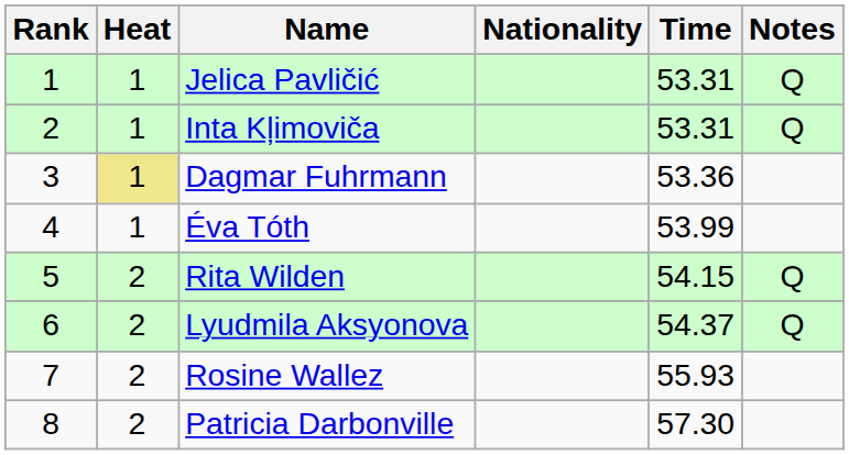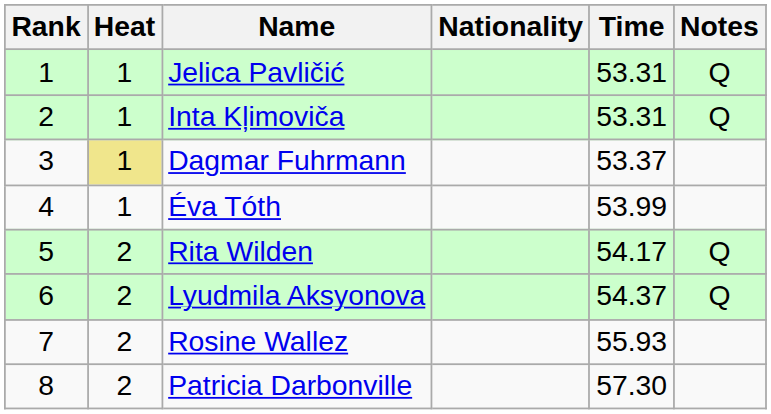 <table class="wikitable sortable" style="text-align:center">
 <tr>
 <th>Rank</th>
 <th>Heat</th>
 <th>Name</th>
 <th>Nationality</th>
 <th>Time</th>
 <th>Notes</th>
 </tr>
 <tr bgcolor=ccffcc>
 <td>1</td>
 <td>1</td>
 <td align="left"><a href='#'>Jelica Pavličić</a></td>
 <td align=left></td>
 <td>53.31</td>
 <td>Q</td>
 </tr>
 <tr bgcolor=ccffcc>
 <td>2</td>
 <td>1</td>
 <td align="left"><a href='#'>Inta Kļimoviča</a></td>
 <td align=left></td>
 <td>53.31</td>
 <td>Q</td>
 </tr>
 <tr>
 <td>3</td>
 <td style="background: khaki;">1</td>
 <td align="left"><a href='#'>Dagmar Fuhrmann</a></td>
 <td align=left></td>
-<td>53.36</td>
+<td>53.37</td>
 <td></td>
 </tr>
 <tr>
 <td>4</td>
 <td>1</td>
 <td align="left"><a href='#'>Éva Tóth</a></td>
 <td align=left></td>
 <td>53.99</td>
 <td></td>
 </tr>
 <tr bgcolor=ccffcc>
 <td>5</td>
 <td>2</td>
 <td align="left"><a href='#'>Rita Wilden</a></td>
 <td align=left></td>
-<td>54.15</td>
+<td>54.17</td>
 <td>Q</td>
 </tr>
 <tr bgcolor=ccffcc>
 <td>6</td>
 <td>2</td>
 <td align="left"><a href='#'>Lyudmila Aksyonova</a></td>
 <td align=left></td>
 <td>54.37</td>
 <td>Q</td>
 </tr>
 <tr>
 <td>7</td>
 <td>2</td>
 <td align="left"><a href='#'>Rosine Wallez</a></td>
 <td align=left></td>
 <td>55.93</td>
 <td></td>
 </tr>
 <tr>
 <td>8</td>
 <td>2</td>
 <td align="left"><a href='#'>Patricia Darbonville</a></td>
 <td align=left></td>
 <td>57.30</td>
 <td></td>
 </tr>
 </table>
